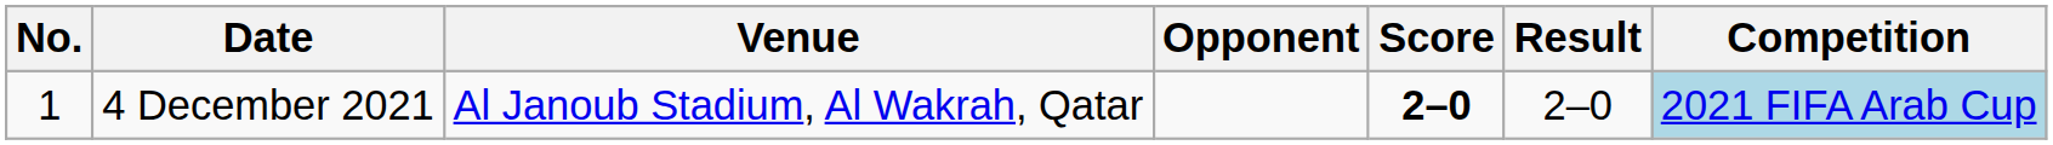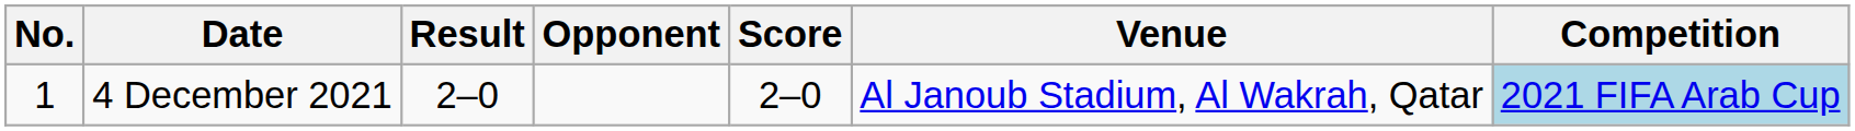 <table class="wikitable sortable">
 <tr>
 <th scope="col">No.</th>
 <th scope="col">Date</th>
-<th scope="col">Venue</th>
+<th scope="col">Result</th>
 <th scope="col">Opponent</th>
 <th scope="col">Score</th>
-<th scope="col">Result</th>
+<th scope="col">Venue</th>
 <th scope="col">Competition</th>
 </tr>
 <tr>
 <td align="center">1</td>
 <td>4 December 2021</td>
+<td align="center">2–0</td>
+<td></td>
+<td align="center">2–0</td>
 <td><a href='#'>Al Janoub Stadium</a>, <a href='#'>Al Wakrah</a>, Qatar</td>
-<td></td>
-<td align="center"><strong>2–0</strong></td>
-<td align="center">2–0</td>
 <td style="background: lightblue;"><a href='#'>2021 FIFA Arab Cup</a></td>
 </tr>
 </table>
